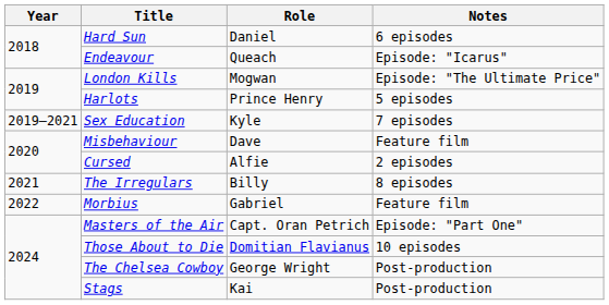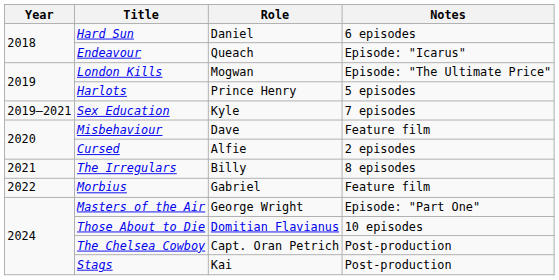 <table class="wikitable sortable">
 <tr>
 <th>Year</th>
 <th>Title</th>
 <th>Role</th>
 <th class="unsortable">Notes</th>
 </tr>
 <tr>
 <td rowspan="2">2018</td>
 <td><em><a href='#'>Hard Sun</a></em></td>
 <td>Daniel</td>
 <td>6 episodes</td>
 </tr>
 <tr>
 <td><em><a href='#'>Endeavour</a></em></td>
 <td>Queach</td>
 <td>Episode: "Icarus"</td>
 </tr>
 <tr>
 <td rowspan="2">2019</td>
 <td><em><a href='#'>London Kills</a></em></td>
 <td>Mogwan</td>
 <td>Episode: "The Ultimate Price"</td>
 </tr>
 <tr>
 <td><em><a href='#'>Harlots</a></em></td>
 <td>Prince Henry</td>
 <td>5 episodes</td>
 </tr>
 <tr>
 <td>2019–2021</td>
 <td><em><a href='#'>Sex Education</a></em></td>
 <td>Kyle</td>
 <td>7 episodes</td>
 </tr>
 <tr>
 <td rowspan="2">2020</td>
 <td><em><a href='#'>Misbehaviour</a></em></td>
 <td>Dave</td>
 <td>Feature film</td>
 </tr>
 <tr>
 <td><em><a href='#'>Cursed</a></em></td>
 <td>Alfie</td>
 <td>2 episodes</td>
 </tr>
 <tr>
 <td>2021</td>
 <td><em><a href='#'>The Irregulars</a></em></td>
 <td>Billy</td>
 <td>8 episodes</td>
 </tr>
 <tr>
 <td>2022</td>
 <td><em><a href='#'>Morbius</a></em></td>
 <td>Gabriel</td>
 <td>Feature film</td>
 </tr>
 <tr>
 <td rowspan="4">2024</td>
 <td><em><a href='#'>Masters of the Air</a></em></td>
-<td>Capt. Oran Petrich</td>
+<td>George Wright</td>
 <td>Episode: "Part One"</td>
 </tr>
 <tr>
 <td><em><a href='#'>Those About to Die</a></em></td>
 <td><a href='#'>Domitian Flavianus</a></td>
 <td>10 episodes</td>
 </tr>
 <tr>
 <td><em><a href='#'>The Chelsea Cowboy</a></em></td>
-<td>George Wright</td>
+<td>Capt. Oran Petrich</td>
 <td>Post-production</td>
 </tr>
 <tr>
 <td><em><a href='#'>Stags</a></em></td>
 <td>Kai</td>
 <td>Post-production</td>
 </tr>
 </table>
